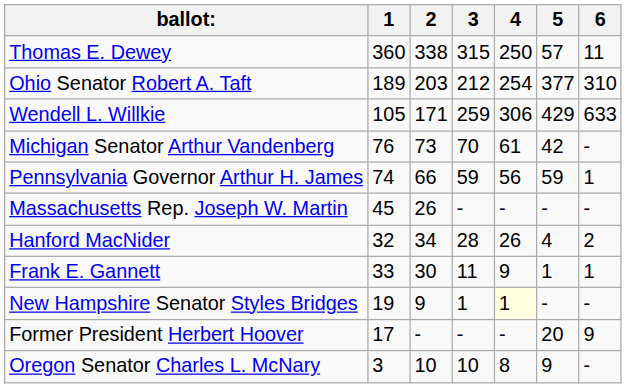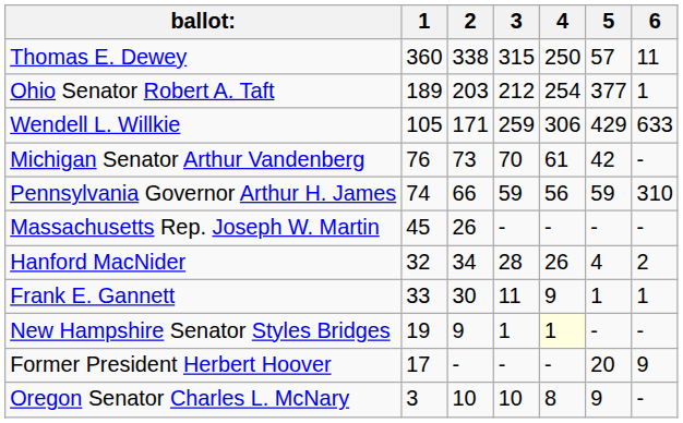 <table class="wikitable" style="text-align:left">
 <tr>
 <th>ballot:</th>
 <th>1</th>
 <th>2</th>
 <th>3</th>
 <th>4</th>
 <th>5</th>
 <th>6</th>
 </tr>
 <tr>
 <td><a href='#'>Thomas E. Dewey</a></td>
 <td>360</td>
 <td>338</td>
 <td>315</td>
 <td>250</td>
 <td>57</td>
 <td>11</td>
 </tr>
 <tr>
 <td><a href='#'>Ohio</a> Senator <a href='#'>Robert A. Taft</a></td>
 <td>189</td>
 <td>203</td>
 <td>212</td>
 <td>254</td>
 <td>377</td>
-<td>310</td>
+<td>1</td>
 </tr>
 <tr>
 <td><a href='#'>Wendell L. Willkie</a></td>
 <td>105</td>
 <td>171</td>
 <td>259</td>
 <td>306</td>
 <td>429</td>
 <td>633</td>
 </tr>
 <tr>
 <td><a href='#'>Michigan</a> Senator <a href='#'>Arthur Vandenberg</a></td>
 <td>76</td>
 <td>73</td>
 <td>70</td>
 <td>61</td>
 <td>42</td>
 <td>-</td>
 </tr>
 <tr>
 <td><a href='#'>Pennsylvania</a> Governor <a href='#'>Arthur H. James</a></td>
 <td>74</td>
 <td>66</td>
 <td>59</td>
 <td>56</td>
 <td>59</td>
-<td>1</td>
+<td>310</td>
 </tr>
 <tr>
 <td><a href='#'>Massachusetts</a> Rep. <a href='#'>Joseph W. Martin</a></td>
 <td>45</td>
 <td>26</td>
 <td>-</td>
 <td>-</td>
 <td>-</td>
 <td>-</td>
 </tr>
 <tr>
 <td><a href='#'>Hanford MacNider</a></td>
 <td>32</td>
 <td>34</td>
 <td>28</td>
 <td>26</td>
 <td>4</td>
 <td>2</td>
 </tr>
 <tr>
 <td><a href='#'>Frank E. Gannett</a></td>
 <td>33</td>
 <td>30</td>
 <td>11</td>
 <td>9</td>
 <td>1</td>
 <td>1</td>
 </tr>
 <tr>
 <td><a href='#'>New Hampshire</a> Senator <a href='#'>Styles Bridges</a></td>
 <td>19</td>
 <td>9</td>
 <td>1</td>
 <td style="background: lightyellow;">1</td>
 <td>-</td>
 <td>-</td>
 </tr>
 <tr>
 <td>Former President <a href='#'>Herbert Hoover</a></td>
 <td>17</td>
 <td>-</td>
 <td>-</td>
 <td>-</td>
 <td>20</td>
 <td>9</td>
 </tr>
 <tr>
 <td><a href='#'>Oregon</a> Senator <a href='#'>Charles L. McNary</a></td>
 <td>3</td>
 <td>10</td>
 <td>10</td>
 <td>8</td>
 <td>9</td>
 <td>-</td>
 </tr>
 </table>
